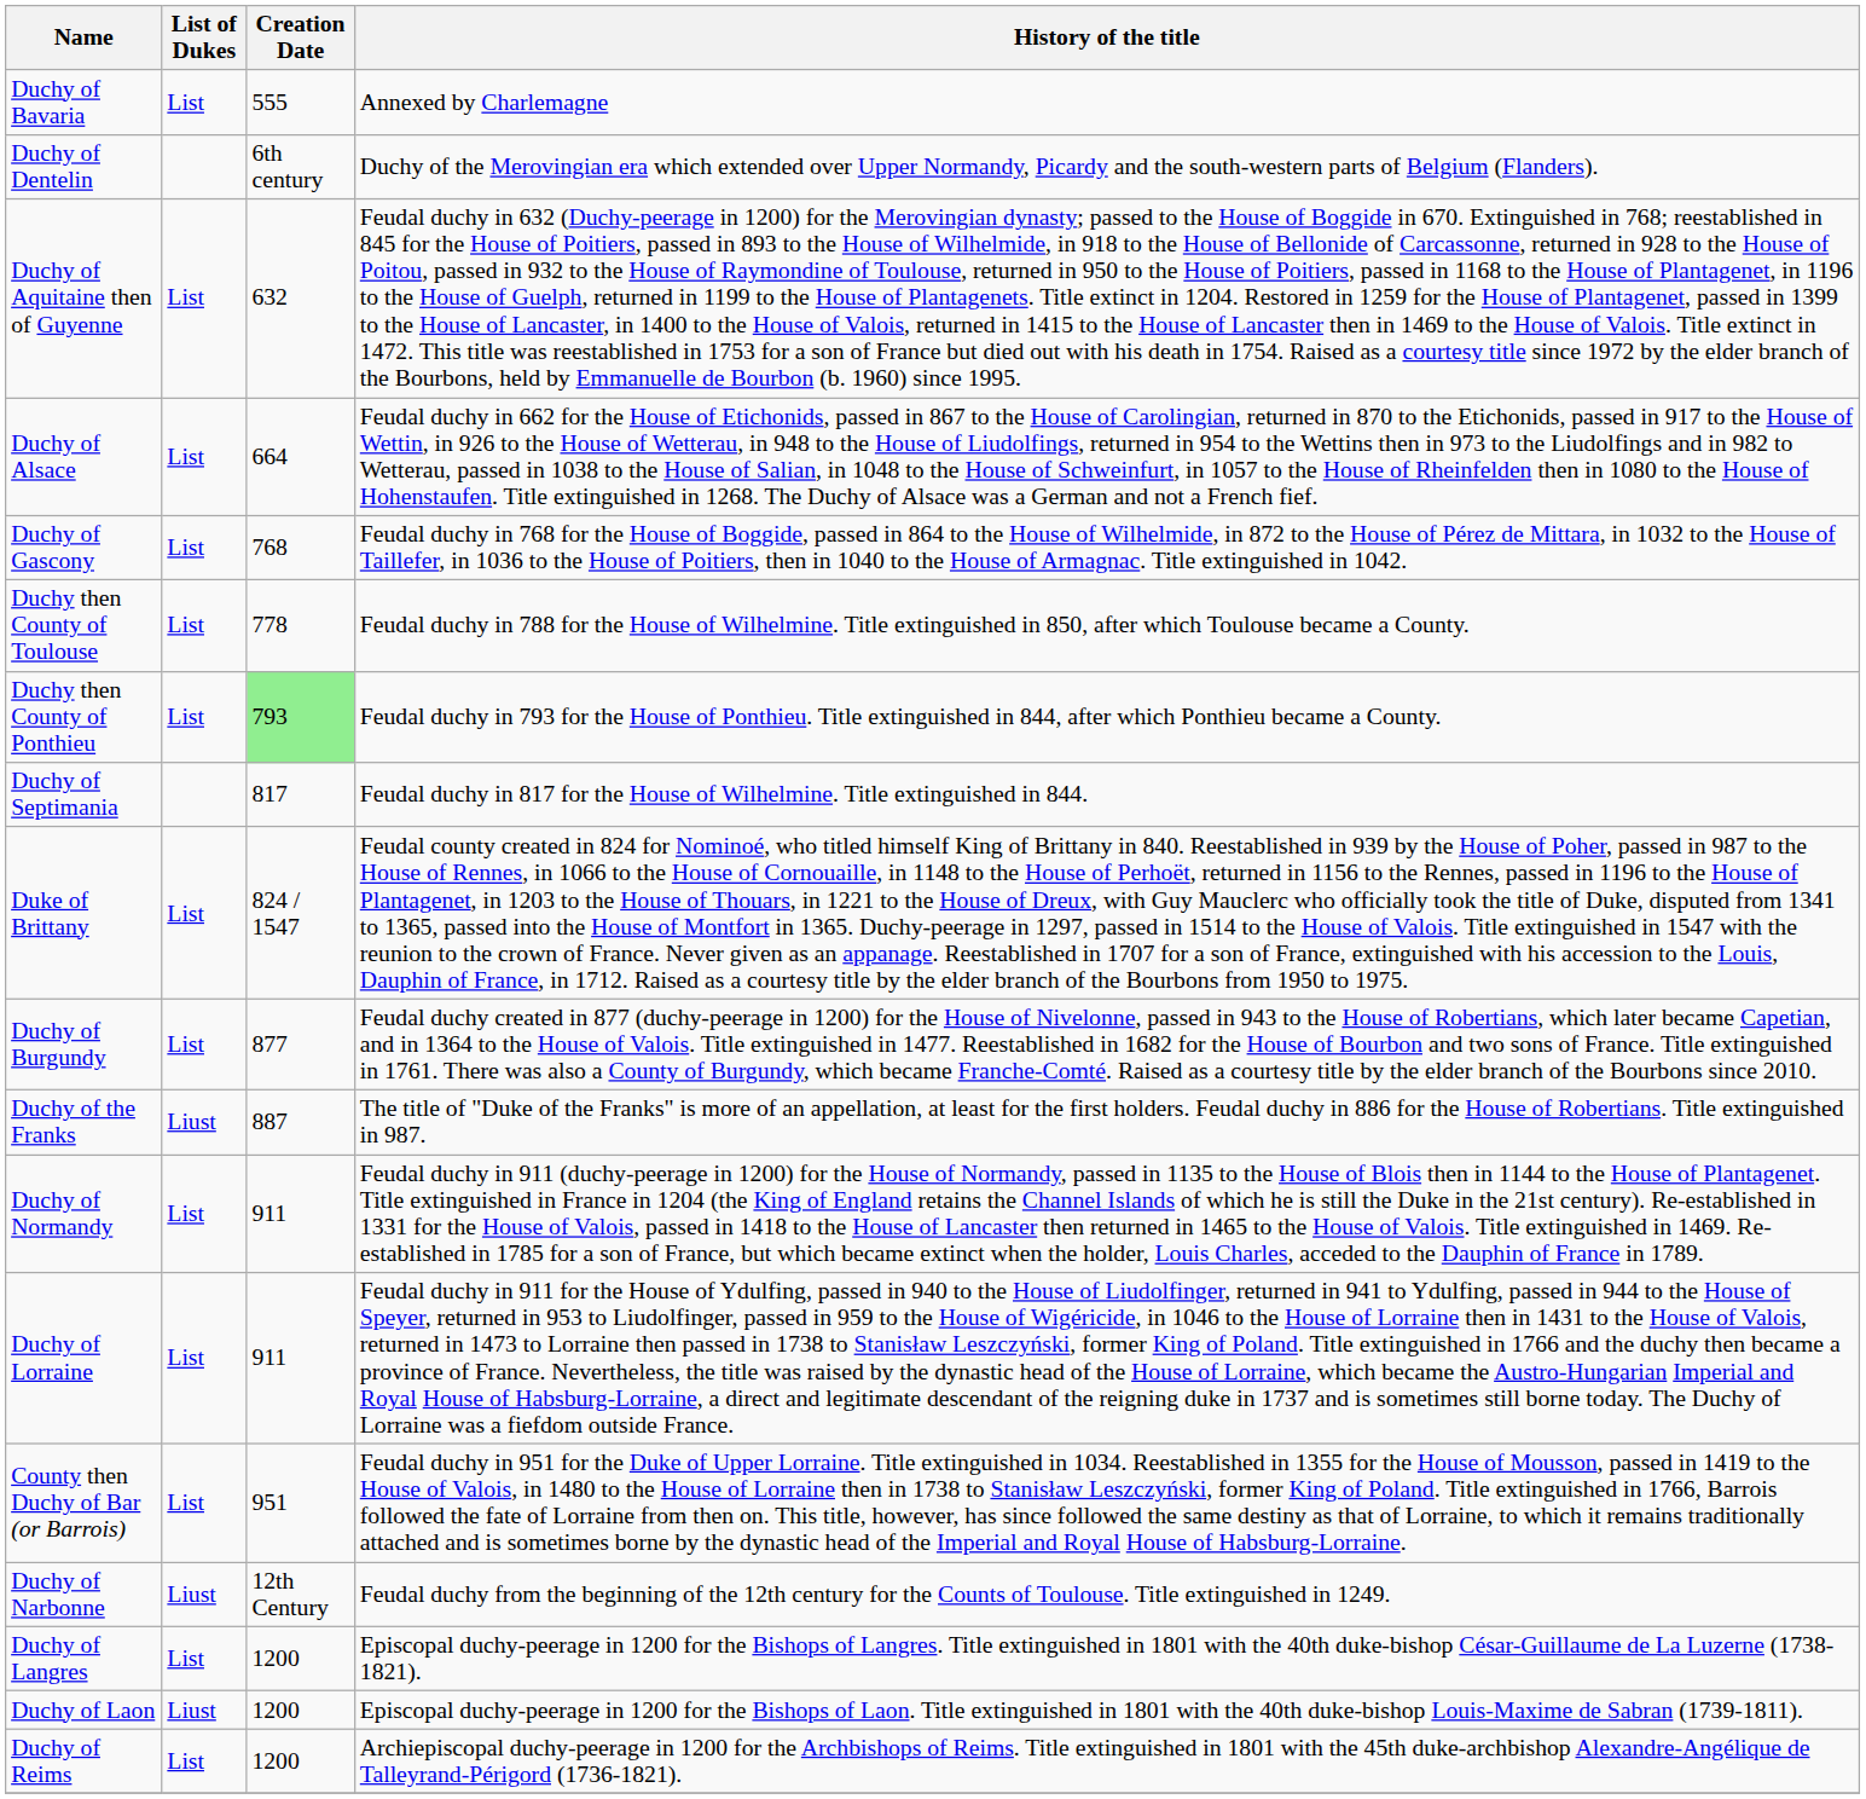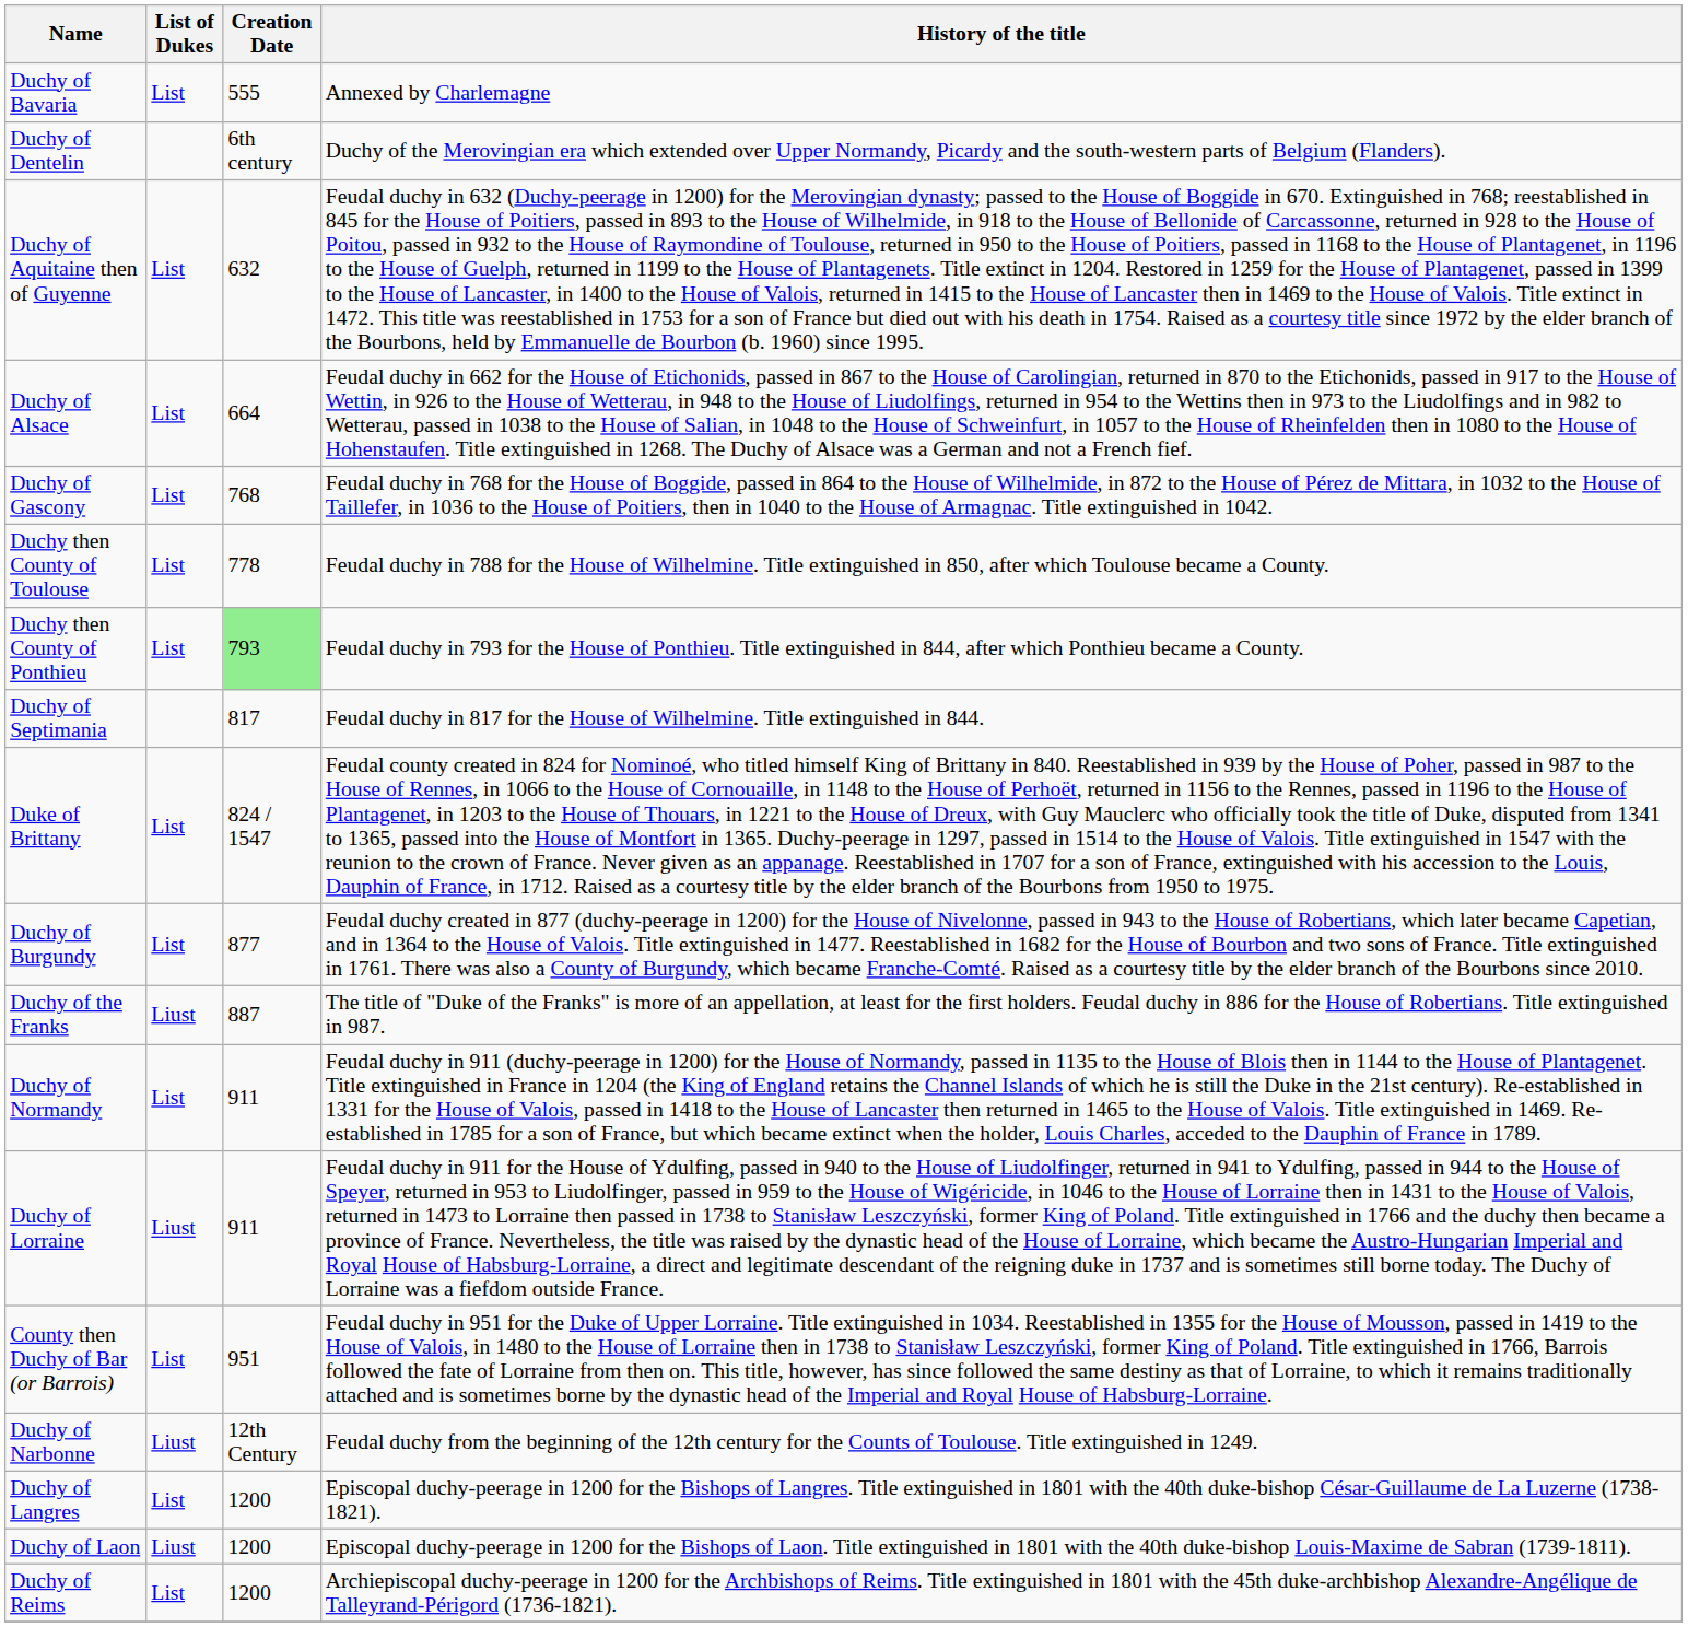 <table class="wikitable sortable">
 <tr>
 <th>Name</th>
 <th>List of Dukes</th>
 <th>Creation Date</th>
 <th>History of the title</th>
 </tr>
 <tr>
 <td><a href='#'>Duchy of Bavaria</a></td>
 <td><a href='#'>List</a></td>
 <td>555</td>
 <td>Annexed by <a href='#'>Charlemagne</a></td>
 </tr>
 <tr>
 <td><a href='#'>Duchy of Dentelin</a></td>
 <td></td>
 <td>6th century</td>
 <td>Duchy of the <a href='#'>Merovingian era</a> which extended over <a href='#'>Upper Normandy</a>, <a href='#'>Picardy</a> and the south-western parts of <a href='#'>Belgium</a> (<a href='#'>Flanders</a>).</td>
 </tr>
 <tr>
 <td><a href='#'>Duchy of Aquitaine</a> then of <a href='#'>Guyenne</a></td>
 <td><a href='#'>List</a></td>
 <td>632</td>
 <td>Feudal duchy in 632 (<a href='#'>Duchy-peerage</a> in 1200) for the <a href='#'>Merovingian dynasty</a>; passed to the <a href='#'>House of Boggide</a> in 670. Extinguished in 768; reestablished in 845 for the <a href='#'>House of Poitiers</a>, passed in 893 to the <a href='#'>House of Wilhelmide</a>, in 918 to the <a href='#'>House of Bellonide</a> of <a href='#'>Carcassonne</a>, returned in 928 to the <a href='#'>House of Poitou</a>, passed in 932 to the <a href='#'>House of Raymondine of Toulouse</a>, returned in 950 to the <a href='#'>House of Poitiers</a>, passed in 1168 to the <a href='#'>House of Plantagenet</a>, in 1196 to the <a href='#'>House of Guelph</a>, returned in 1199 to the <a href='#'>House of Plantagenets</a>. Title extinct in 1204. Restored in 1259 for the <a href='#'>House of Plantagenet</a>, passed in 1399 to the <a href='#'>House of Lancaster</a>, in 1400 to the <a href='#'>House of Valois</a>, returned in 1415 to the <a href='#'>House of Lancaster</a> then in 1469 to the <a href='#'>House of Valois</a>. Title extinct in 1472. This title was reestablished in 1753 for a son of France but died out with his death in 1754. Raised as a <a href='#'>courtesy title</a> since 1972 by the elder branch of the Bourbons, held by <a href='#'>Emmanuelle de Bourbon</a> (b. 1960) since 1995.</td>
 </tr>
 <tr>
 <td><a href='#'>Duchy of Alsace</a></td>
 <td><a href='#'>List</a></td>
 <td>664</td>
 <td>Feudal duchy in 662 for the <a href='#'>House of Etichonids</a>, passed in 867 to the <a href='#'>House of Carolingian</a>, returned in 870 to the Etichonids, passed in 917 to the <a href='#'>House of Wettin</a>, in 926 to the <a href='#'>House of Wetterau</a>, in 948 to the <a href='#'>House of Liudolfings</a>, returned in 954 to the Wettins then in 973 to the Liudolfings and in 982 to Wetterau, passed in 1038 to the <a href='#'>House of Salian</a>, in 1048 to the <a href='#'>House of Schweinfurt</a>, in 1057 to the <a href='#'>House of Rheinfelden</a> then in 1080 to the <a href='#'>House of Hohenstaufen</a>. Title extinguished in 1268. The Duchy of Alsace was a German and not a French fief.</td>
 </tr>
 <tr>
 <td><a href='#'>Duchy of Gascony</a></td>
 <td><a href='#'>List</a></td>
 <td>768</td>
 <td>Feudal duchy in 768 for the <a href='#'>House of Boggide</a>, passed in 864 to the <a href='#'>House of Wilhelmide</a>, in 872 to the <a href='#'>House of Pérez de Mittara</a>, in 1032 to the <a href='#'>House of Taillefer</a>, in 1036 to the <a href='#'>House of Poitiers</a>, then in 1040 to the <a href='#'>House of Armagnac</a>. Title extinguished in 1042.</td>
 </tr>
 <tr>
 <td><a href='#'>Duchy</a> then <a href='#'>County of Toulouse</a></td>
 <td><a href='#'>List</a></td>
 <td>778</td>
 <td>Feudal duchy in 788 for the <a href='#'>House of Wilhelmine</a>. Title extinguished in 850, after which Toulouse became a County.</td>
 </tr>
 <tr>
 <td><a href='#'>Duchy</a> then <a href='#'>County of Ponthieu</a></td>
 <td><a href='#'>List</a></td>
 <td style="background: lightgreen;">793</td>
 <td>Feudal duchy in 793 for the <a href='#'>House of Ponthieu</a>. Title extinguished in 844, after which Ponthieu became a County.</td>
 </tr>
 <tr>
 <td><a href='#'>Duchy of Septimania</a></td>
 <td></td>
 <td>817</td>
 <td>Feudal duchy in 817 for the <a href='#'>House of Wilhelmine</a>. Title extinguished in 844.</td>
 </tr>
 <tr>
 <td><a href='#'>Duke of Brittany</a></td>
 <td><a href='#'>List</a></td>
 <td>824 / 1547</td>
 <td>Feudal county created in 824 for <a href='#'>Nominoé</a>, who titled himself King of Brittany in 840. Reestablished in 939 by the <a href='#'>House of Poher</a>, passed in 987 to the <a href='#'>House of Rennes</a>, in 1066 to the <a href='#'>House of Cornouaille</a>, in 1148 to the <a href='#'>House of Perhoët</a>, returned in 1156 to the Rennes, passed in 1196 to the <a href='#'>House of Plantagenet</a>, in 1203 to the <a href='#'>House of Thouars</a>, in 1221 to the <a href='#'>House of Dreux</a>, with Guy Mauclerc who officially took the title of Duke, disputed from 1341 to 1365, passed into the <a href='#'>House of Montfort</a> in 1365. Duchy-peerage in 1297, passed in 1514 to the <a href='#'>House of Valois</a>. Title extinguished in 1547 with the reunion to the crown of France. Never given as an <a href='#'>appanage</a>. Reestablished in 1707 for a son of France, extinguished with his accession to the <a href='#'>Louis</a>, <a href='#'>Dauphin of France</a>, in 1712. Raised as a courtesy title by the elder branch of the Bourbons from 1950 to 1975.</td>
 </tr>
 <tr>
 <td><a href='#'>Duchy of Burgundy</a></td>
 <td><a href='#'>List</a></td>
 <td>877</td>
 <td>Feudal duchy created in 877 (duchy-peerage in 1200) for the <a href='#'>House of Nivelonne</a>, passed in 943 to the <a href='#'>House of Robertians</a>, which later became <a href='#'>Capetian</a>, and in 1364 to the <a href='#'>House of Valois</a>. Title extinguished in 1477. Reestablished in 1682 for the <a href='#'>House of Bourbon</a> and two sons of France. Title extinguished in 1761. There was also a <a href='#'>County of Burgundy</a>, which became <a href='#'>Franche-Comté</a>. Raised as a courtesy title by the elder branch of the Bourbons since 2010.</td>
 </tr>
 <tr>
 <td><a href='#'>Duchy of the Franks</a></td>
 <td><a href='#'>Liust</a></td>
 <td>887</td>
 <td>The title of "Duke of the Franks" is more of an appellation, at least for the first holders. Feudal duchy in 886 for the <a href='#'>House of Robertians</a>. Title extinguished in 987.</td>
 </tr>
 <tr>
 <td><a href='#'>Duchy of Normandy</a></td>
 <td><a href='#'>List</a></td>
 <td>911</td>
 <td>Feudal duchy in 911 (duchy-peerage in 1200) for the <a href='#'>House of Normandy</a>, passed in 1135 to the <a href='#'>House of Blois</a> then in 1144 to the <a href='#'>House of Plantagenet</a>. Title extinguished in France in 1204 (the <a href='#'>King of England</a> retains the <a href='#'>Channel Islands</a> of which he is still the Duke in the 21st century). Re-established in 1331 for the <a href='#'>House of Valois</a>, passed in 1418 to the <a href='#'>House of Lancaster</a> then returned in 1465 to the <a href='#'>House of Valois</a>. Title extinguished in 1469. Re-established in 1785 for a son of France, but which became extinct when the holder, <a href='#'>Louis Charles</a>, acceded to the <a href='#'>Dauphin of France</a> in 1789.</td>
 </tr>
 <tr>
 <td><a href='#'>Duchy of Lorraine</a></td>
-<td><a href='#'>List</a></td>
+<td><a href='#'>Liust</a></td>
 <td>911</td>
 <td>Feudal duchy in 911 for the House of Ydulfing, passed in 940 to the <a href='#'>House of Liudolfinger</a>, returned in 941 to Ydulfing, passed in 944 to the <a href='#'>House of Speyer</a>, returned in 953 to Liudolfinger, passed in 959 to the <a href='#'>House of Wigéricide</a>, in 1046 to the <a href='#'>House of Lorraine</a> then in 1431 to the <a href='#'>House of Valois</a>, returned in 1473 to Lorraine then passed in 1738 to <a href='#'>Stanisław Leszczyński</a>, former <a href='#'>King of Poland</a>. Title extinguished in 1766 and the duchy then became a province of France. Nevertheless, the title was raised by the dynastic head of the <a href='#'>House of Lorraine</a>, which became the <a href='#'>Austro-Hungarian</a> <a href='#'>Imperial and Royal</a> <a href='#'>House of Habsburg-Lorraine</a>, a direct and legitimate descendant of the reigning duke in 1737 and is sometimes still borne today. The Duchy of Lorraine was a fiefdom outside France.</td>
 </tr>
 <tr>
 <td><a href='#'>County</a> then <a href='#'>Duchy of Bar</a> <em>(or Barrois)</em></td>
 <td><a href='#'>List</a></td>
 <td>951</td>
 <td>Feudal duchy in 951 for the <a href='#'>Duke of Upper Lorraine</a>. Title extinguished in 1034. Reestablished in 1355 for the <a href='#'>House of Mousson</a>, passed in 1419 to the <a href='#'>House of Valois</a>, in 1480 to the <a href='#'>House of Lorraine</a> then in 1738 to <a href='#'>Stanisław Leszczyński</a>, former <a href='#'>King of Poland</a>. Title extinguished in 1766, Barrois followed the fate of Lorraine from then on. This title, however, has since followed the same destiny as that of Lorraine, to which it remains traditionally attached and is sometimes borne by the dynastic head of the <a href='#'>Imperial and Royal</a> <a href='#'>House of Habsburg-Lorraine</a>.</td>
 </tr>
 <tr>
 <td><a href='#'>Duchy of Narbonne</a></td>
 <td><a href='#'>Liust</a></td>
 <td>12th Century</td>
 <td>Feudal duchy from the beginning of the 12th century for the <a href='#'>Counts of Toulouse</a>. Title extinguished in 1249.</td>
 </tr>
 <tr>
 <td><a href='#'>Duchy of Langres</a></td>
 <td><a href='#'>List</a></td>
 <td>1200</td>
 <td>Episcopal duchy-peerage in 1200 for the <a href='#'>Bishops of Langres</a>. Title extinguished in 1801 with the 40th duke-bishop <a href='#'>César-Guillaume de La Luzerne</a> (1738-1821).</td>
 </tr>
 <tr>
 <td><a href='#'>Duchy of Laon</a></td>
 <td><a href='#'>Liust</a></td>
 <td>1200</td>
 <td>Episcopal duchy-peerage in 1200 for the <a href='#'>Bishops of Laon</a>. Title extinguished in 1801 with the 40th duke-bishop <a href='#'>Louis-Maxime de Sabran</a> (1739-1811).</td>
 </tr>
 <tr>
 <td><a href='#'>Duchy of Reims</a></td>
 <td><a href='#'>List</a></td>
 <td>1200</td>
 <td>Archiepiscopal duchy-peerage in 1200 for the <a href='#'>Archbishops of Reims</a>. Title extinguished in 1801 with the 45th duke-archbishop <a href='#'>Alexandre-Angélique de Talleyrand-Périgord</a> (1736-1821).</td>
 </tr>
 <tr>
 </tr>
 </table>
